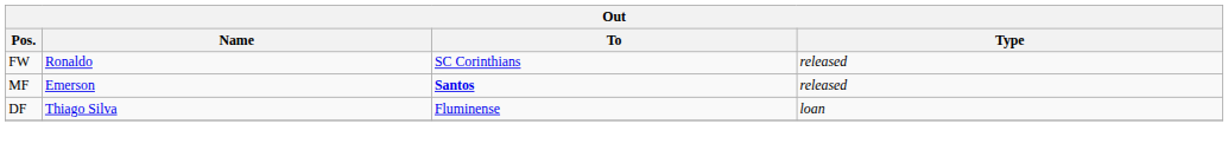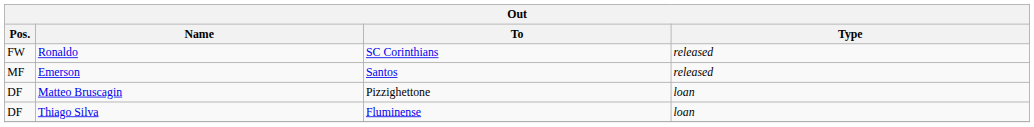 <table class="wikitable" style="font-size:90%;width:99%;">
 <tr>
 <th colspan="4">Out</th>
 </tr>
 <tr>
 <th width=3%>Pos.</th>
 <th width=32%>Name</th>
 <th width=30%>To</th>
 <th width=35%>Type</th>
 </tr>
 <tr>
 <td>FW</td>
 <td><a href='#'>Ronaldo</a></td>
 <td><a href='#'>SC Corinthians</a></td>
 <td><em>released</em></td>
 </tr>
 <tr>
 <td>MF</td>
 <td><a href='#'>Emerson</a></td>
-<td><strong><a href='#'>Santos</a></strong></td>
+<td><a href='#'>Santos</a></td>
 <td><em>released</em></td>
+</tr>
+<tr>
+<td>DF</td>
+<td><a href='#'>Matteo Bruscagin</a></td>
+<td>Pizzighettone</td>
+<td><em>loan</em></td>
 </tr>
 <tr>
 <td>DF</td>
 <td><a href='#'>Thiago Silva</a></td>
 <td><a href='#'>Fluminense</a></td>
 <td><em>loan</em></td>
 </tr>
 <tr>
 </tr>
 </table>
